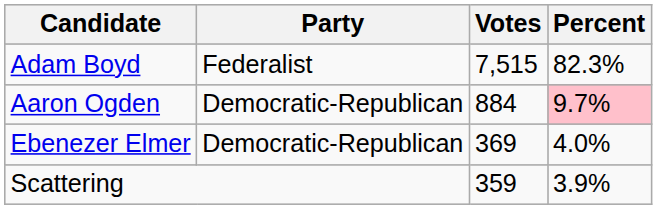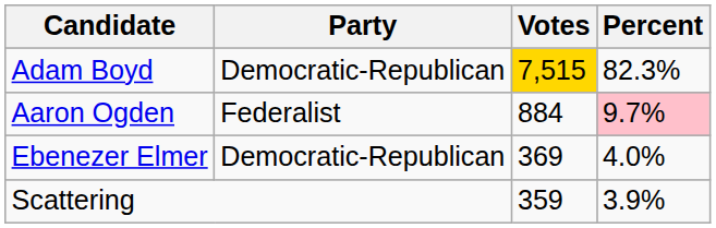 <table class=wikitable>
 <tr>
 <th>Candidate</th>
 <th>Party</th>
 <th>Votes</th>
 <th>Percent</th>
 </tr>
 <tr>
 <td><a href='#'>Adam Boyd</a></td>
-<td>Federalist</td>
-<td>7,515</td>
+<td>Democratic-Republican</td>
+<td style="background: gold;">7,515</td>
 <td>82.3%</td>
 </tr>
 <tr>
 <td><a href='#'>Aaron Ogden</a></td>
-<td>Democratic-Republican</td>
+<td>Federalist</td>
 <td>884</td>
 <td style="background: pink;">9.7%</td>
 </tr>
 <tr>
 <td><a href='#'>Ebenezer Elmer</a></td>
 <td>Democratic-Republican</td>
 <td>369</td>
 <td>4.0%</td>
 </tr>
 <tr>
 <td colspan=2>Scattering</td>
 <td>359</td>
 <td>3.9%</td>
 </tr>
 </table>
